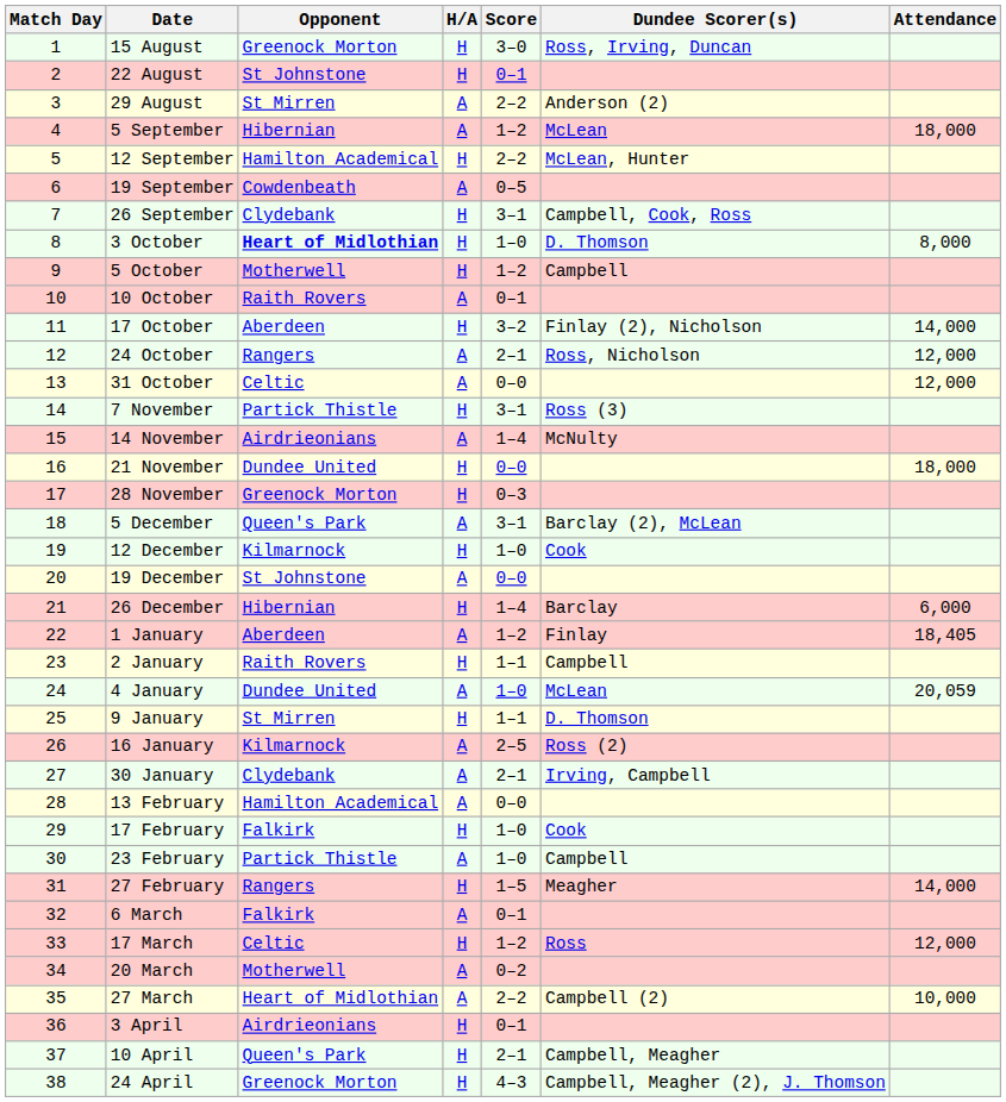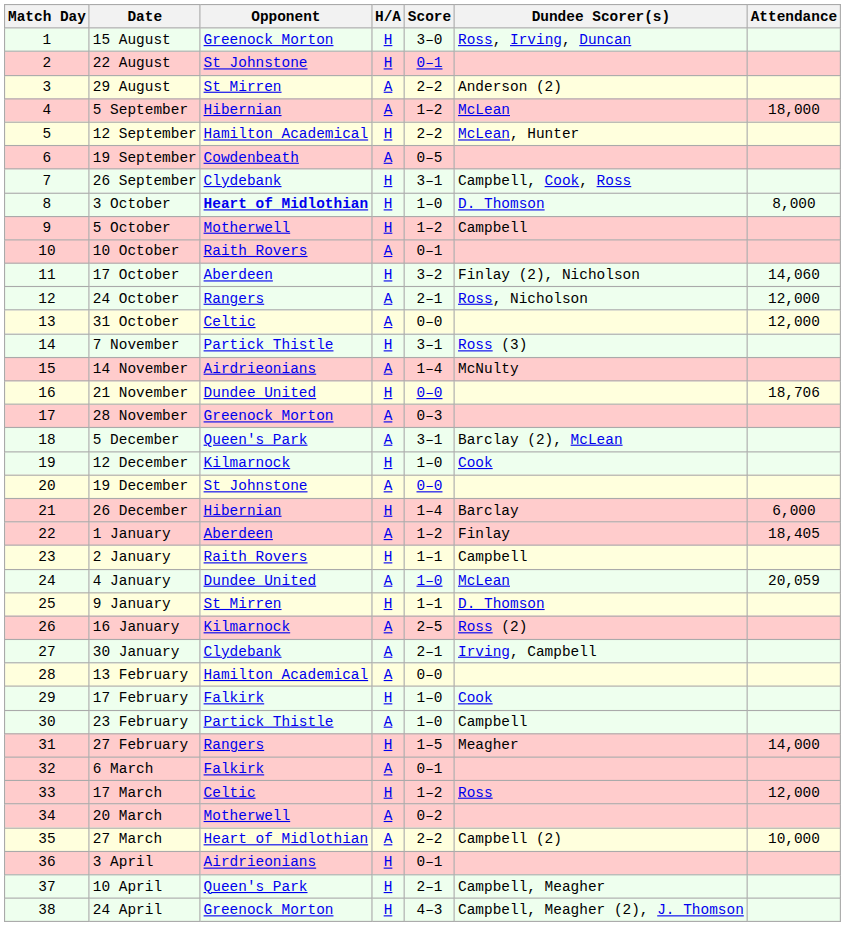 <table class="wikitable" style="text-align:center">
 <tr>
 <th>Match Day</th>
 <th>Date</th>
 <th>Opponent</th>
 <th>H/A</th>
 <th>Score</th>
 <th>Dundee Scorer(s)</th>
 <th>Attendance</th>
 </tr>
 <tr bgcolor="#EEFFEE">
 <td>1</td>
 <td align="left">15 August</td>
 <td align="left"><a href='#'>Greenock Morton</a></td>
 <td><a href='#'>H</a></td>
 <td>3–0</td>
 <td align="left"><a href='#'>Ross</a>, <a href='#'>Irving</a>, <a href='#'>Duncan</a></td>
 <td></td>
 </tr>
 <tr bgcolor="#FFCCCC">
 <td>2</td>
 <td align="left">22 August</td>
 <td align="left"><a href='#'>St Johnstone</a></td>
 <td><a href='#'>H</a></td>
 <td><a href='#'>0–1</a></td>
 <td align="left"></td>
 <td></td>
 </tr>
 <tr bgcolor="#FFFFDD">
 <td>3</td>
 <td align="left">29 August</td>
 <td align="left"><a href='#'>St Mirren</a></td>
 <td><a href='#'>A</a></td>
 <td>2–2</td>
 <td align="left">Anderson (2)</td>
 <td></td>
 </tr>
 <tr bgcolor="#FFCCCC">
 <td>4</td>
 <td align="left">5 September</td>
 <td align="left"><a href='#'>Hibernian</a></td>
 <td><a href='#'>A</a></td>
 <td>1–2</td>
 <td align="left"><a href='#'>McLean</a></td>
 <td>18,000</td>
 </tr>
 <tr bgcolor="#FFFFDD">
 <td>5</td>
 <td align="left">12 September</td>
 <td align="left"><a href='#'>Hamilton Academical</a></td>
 <td><a href='#'>H</a></td>
 <td>2–2</td>
 <td align="left"><a href='#'>McLean</a>, Hunter</td>
 <td></td>
 </tr>
 <tr bgcolor="#FFCCCC">
 <td>6</td>
 <td align="left">19 September</td>
 <td align="left"><a href='#'>Cowdenbeath</a></td>
 <td><a href='#'>A</a></td>
 <td>0–5</td>
 <td align="left"></td>
 <td></td>
 </tr>
 <tr bgcolor="#EEFFEE">
 <td>7</td>
 <td align="left">26 September</td>
 <td align="left"><a href='#'>Clydebank</a></td>
 <td><a href='#'>H</a></td>
 <td>3–1</td>
 <td align="left">Campbell, <a href='#'>Cook</a>, <a href='#'>Ross</a></td>
 <td></td>
 </tr>
 <tr bgcolor="#EEFFEE">
 <td>8</td>
 <td align="left">3 October</td>
 <td align="left"><strong><a href='#'>Heart of Midlothian</a></strong></td>
 <td><a href='#'>H</a></td>
 <td>1–0</td>
 <td align="left"><a href='#'>D. Thomson</a></td>
 <td>8,000</td>
 </tr>
 <tr bgcolor="#FFCCCC">
 <td>9</td>
 <td align="left">5 October</td>
 <td align="left"><a href='#'>Motherwell</a></td>
 <td><a href='#'>H</a></td>
 <td>1–2</td>
 <td align="left">Campbell</td>
 <td></td>
 </tr>
 <tr bgcolor="#FFCCCC">
 <td>10</td>
 <td align="left">10 October</td>
 <td align="left"><a href='#'>Raith Rovers</a></td>
 <td><a href='#'>A</a></td>
 <td>0–1</td>
 <td align="left"></td>
 <td></td>
 </tr>
 <tr bgcolor="#EEFFEE">
 <td>11</td>
 <td align="left">17 October</td>
 <td align="left"><a href='#'>Aberdeen</a></td>
 <td><a href='#'>H</a></td>
 <td>3–2</td>
 <td align="left">Finlay (2), Nicholson</td>
-<td>14,000</td>
+<td>14,060</td>
 </tr>
 <tr bgcolor="#EEFFEE">
 <td>12</td>
 <td align="left">24 October</td>
 <td align="left"><a href='#'>Rangers</a></td>
 <td><a href='#'>A</a></td>
 <td>2–1</td>
 <td align="left"><a href='#'>Ross</a>, Nicholson</td>
 <td>12,000</td>
 </tr>
 <tr bgcolor="#FFFFDD">
 <td>13</td>
 <td align="left">31 October</td>
 <td align="left"><a href='#'>Celtic</a></td>
 <td><a href='#'>A</a></td>
 <td>0–0</td>
 <td align="left"></td>
 <td>12,000</td>
 </tr>
 <tr bgcolor="#EEFFEE">
 <td>14</td>
 <td align="left">7 November</td>
 <td align="left"><a href='#'>Partick Thistle</a></td>
 <td><a href='#'>H</a></td>
 <td>3–1</td>
 <td align="left"><a href='#'>Ross</a> (3)</td>
 <td></td>
 </tr>
 <tr bgcolor="#FFCCCC">
 <td>15</td>
 <td align="left">14 November</td>
 <td align="left"><a href='#'>Airdrieonians</a></td>
 <td><a href='#'>A</a></td>
 <td>1–4</td>
 <td align="left">McNulty</td>
 <td></td>
 </tr>
 <tr bgcolor="#FFFFDD">
 <td>16</td>
 <td align="left">21 November</td>
 <td align="left"><a href='#'>Dundee United</a></td>
 <td><a href='#'>H</a></td>
 <td><a href='#'>0–0</a></td>
 <td align="left"></td>
-<td>18,000</td>
+<td>18,706</td>
 </tr>
 <tr bgcolor="#FFCCCC">
 <td>17</td>
 <td align="left">28 November</td>
 <td align="left"><a href='#'>Greenock Morton</a></td>
-<td><a href='#'>H</a></td>
+<td><a href='#'>A</a></td>
 <td>0–3</td>
 <td align="left"></td>
 <td></td>
 </tr>
 <tr bgcolor="#EEFFEE">
 <td>18</td>
 <td align="left">5 December</td>
 <td align="left"><a href='#'>Queen's Park</a></td>
 <td><a href='#'>A</a></td>
 <td>3–1</td>
 <td align="left">Barclay (2), <a href='#'>McLean</a></td>
 <td></td>
 </tr>
 <tr bgcolor="#EEFFEE">
 <td>19</td>
 <td align="left">12 December</td>
 <td align="left"><a href='#'>Kilmarnock</a></td>
 <td><a href='#'>H</a></td>
 <td>1–0</td>
 <td align="left"><a href='#'>Cook</a></td>
 <td></td>
 </tr>
 <tr bgcolor="#FFFFDD">
 <td>20</td>
 <td align="left">19 December</td>
 <td align="left"><a href='#'>St Johnstone</a></td>
 <td><a href='#'>A</a></td>
 <td><a href='#'>0–0</a></td>
 <td align="left"></td>
 <td></td>
 </tr>
 <tr bgcolor="#FFCCCC">
 <td>21</td>
 <td align="left">26 December</td>
 <td align="left"><a href='#'>Hibernian</a></td>
 <td><a href='#'>H</a></td>
 <td>1–4</td>
 <td align="left">Barclay</td>
 <td>6,000</td>
 </tr>
 <tr bgcolor="#FFCCCC">
 <td>22</td>
 <td align="left">1 January</td>
 <td align="left"><a href='#'>Aberdeen</a></td>
 <td><a href='#'>A</a></td>
 <td>1–2</td>
 <td align="left">Finlay</td>
 <td>18,405</td>
 </tr>
 <tr bgcolor="#FFFFDD">
 <td>23</td>
 <td align="left">2 January</td>
 <td align="left"><a href='#'>Raith Rovers</a></td>
 <td><a href='#'>H</a></td>
 <td>1–1</td>
 <td align="left">Campbell</td>
 <td></td>
 </tr>
 <tr bgcolor="#EEFFEE">
 <td>24</td>
 <td align="left">4 January</td>
 <td align="left"><a href='#'>Dundee United</a></td>
 <td><a href='#'>A</a></td>
 <td><a href='#'>1–0</a></td>
 <td align="left"><a href='#'>McLean</a></td>
 <td>20,059</td>
 </tr>
 <tr bgcolor="#FFFFDD">
 <td>25</td>
 <td align="left">9 January</td>
 <td align="left"><a href='#'>St Mirren</a></td>
 <td><a href='#'>H</a></td>
 <td>1–1</td>
 <td align="left"><a href='#'>D. Thomson</a></td>
 <td></td>
 </tr>
 <tr bgcolor="#FFCCCC">
 <td>26</td>
 <td align="left">16 January</td>
 <td align="left"><a href='#'>Kilmarnock</a></td>
 <td><a href='#'>A</a></td>
 <td>2–5</td>
 <td align="left"><a href='#'>Ross</a> (2)</td>
 <td></td>
 </tr>
 <tr bgcolor="#EEFFEE">
 <td>27</td>
 <td align="left">30 January</td>
 <td align="left"><a href='#'>Clydebank</a></td>
 <td><a href='#'>A</a></td>
 <td>2–1</td>
 <td align="left"><a href='#'>Irving</a>, Campbell</td>
 <td></td>
 </tr>
 <tr bgcolor="#FFFFDD">
 <td>28</td>
 <td align="left">13 February</td>
 <td align="left"><a href='#'>Hamilton Academical</a></td>
 <td><a href='#'>A</a></td>
 <td>0–0</td>
 <td align="left"></td>
 <td></td>
 </tr>
 <tr bgcolor="#EEFFEE">
 <td>29</td>
 <td align="left">17 February</td>
 <td align="left"><a href='#'>Falkirk</a></td>
 <td><a href='#'>H</a></td>
 <td>1–0</td>
 <td align="left"><a href='#'>Cook</a></td>
 <td></td>
 </tr>
 <tr bgcolor="#EEFFEE">
 <td>30</td>
 <td align="left">23 February</td>
 <td align="left"><a href='#'>Partick Thistle</a></td>
 <td><a href='#'>A</a></td>
 <td>1–0</td>
 <td align="left">Campbell</td>
 <td></td>
 </tr>
 <tr bgcolor="#FFCCCC">
 <td>31</td>
 <td align="left">27 February</td>
 <td align="left"><a href='#'>Rangers</a></td>
 <td><a href='#'>H</a></td>
 <td>1–5</td>
 <td align="left">Meagher</td>
 <td>14,000</td>
 </tr>
 <tr bgcolor="#FFCCCC">
 <td>32</td>
 <td align="left">6 March</td>
 <td align="left"><a href='#'>Falkirk</a></td>
 <td><a href='#'>A</a></td>
 <td>0–1</td>
 <td align="left"></td>
 <td></td>
 </tr>
 <tr bgcolor="#FFCCCC">
 <td>33</td>
 <td align="left">17 March</td>
 <td align="left"><a href='#'>Celtic</a></td>
 <td><a href='#'>H</a></td>
 <td>1–2</td>
 <td align="left"><a href='#'>Ross</a></td>
 <td>12,000</td>
 </tr>
 <tr bgcolor="#FFCCCC">
 <td>34</td>
 <td align="left">20 March</td>
 <td align="left"><a href='#'>Motherwell</a></td>
 <td><a href='#'>A</a></td>
 <td>0–2</td>
 <td align="left"></td>
 <td></td>
 </tr>
 <tr bgcolor="#FFFFDD">
 <td>35</td>
 <td align="left">27 March</td>
 <td align="left"><a href='#'>Heart of Midlothian</a></td>
 <td><a href='#'>A</a></td>
 <td>2–2</td>
 <td align="left">Campbell (2)</td>
 <td>10,000</td>
 </tr>
 <tr bgcolor="#FFCCCC">
 <td>36</td>
 <td align="left">3 April</td>
 <td align="left"><a href='#'>Airdrieonians</a></td>
 <td><a href='#'>H</a></td>
 <td>0–1</td>
 <td align="left"></td>
 <td></td>
 </tr>
 <tr bgcolor="#EEFFEE">
 <td>37</td>
 <td align="left">10 April</td>
 <td align="left"><a href='#'>Queen's Park</a></td>
 <td><a href='#'>H</a></td>
 <td>2–1</td>
 <td align="left">Campbell, Meagher</td>
 <td></td>
 </tr>
 <tr bgcolor="#EEFFEE">
 <td>38</td>
 <td align="left">24 April</td>
 <td align="left"><a href='#'>Greenock Morton</a></td>
 <td><a href='#'>H</a></td>
 <td>4–3</td>
 <td align="left">Campbell, Meagher (2), <a href='#'>J. Thomson</a></td>
 <td></td>
 </tr>
 </table>
